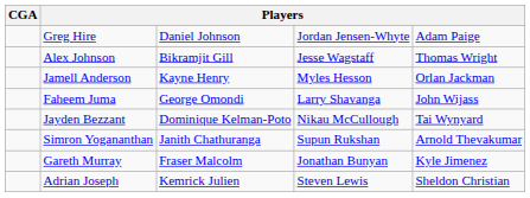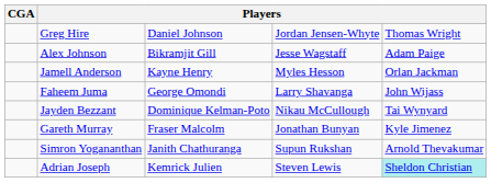 <table class="wikitable sortable">
 <tr>
 <th>CGA</th>
 <th colspan=4>Players</th>
 </tr>
 <tr>
 <td></td>
 <td><a href='#'>Greg Hire</a></td>
 <td><a href='#'>Daniel Johnson</a></td>
 <td><a href='#'>Jordan Jensen-Whyte</a></td>
-<td><a href='#'>Adam Paige</a></td>
+<td><a href='#'>Thomas Wright</a></td>
 </tr>
 <tr>
 <td></td>
 <td><a href='#'>Alex Johnson</a></td>
 <td><a href='#'>Bikramjit Gill</a></td>
 <td><a href='#'>Jesse Wagstaff</a></td>
-<td><a href='#'>Thomas Wright</a></td>
+<td><a href='#'>Adam Paige</a></td>
 </tr>
 <tr>
 <td></td>
 <td><a href='#'>Jamell Anderson</a></td>
 <td><a href='#'>Kayne Henry</a></td>
 <td><a href='#'>Myles Hesson</a></td>
 <td><a href='#'>Orlan Jackman</a></td>
 </tr>
 <tr>
 <td></td>
 <td><a href='#'>Faheem Juma</a></td>
 <td><a href='#'>George Omondi</a></td>
 <td><a href='#'>Larry Shavanga</a></td>
 <td><a href='#'>John Wijass</a></td>
 </tr>
 <tr>
 <td></td>
 <td><a href='#'>Jayden Bezzant</a></td>
 <td><a href='#'>Dominique Kelman-Poto</a></td>
 <td><a href='#'>Nikau McCullough</a></td>
 <td><a href='#'>Tai Wynyard</a></td>
 </tr>
 <tr>
 <td></td>
+<td><a href='#'>Gareth Murray</a></td>
+<td><a href='#'>Fraser Malcolm</a></td>
+<td><a href='#'>Jonathan Bunyan</a></td>
+<td><a href='#'>Kyle Jimenez</a></td>
+</tr>
+<tr>
+<td></td>
 <td><a href='#'>Simron Yogananthan</a></td>
 <td><a href='#'>Janith Chathuranga</a></td>
 <td><a href='#'>Supun Rukshan</a></td>
 <td><a href='#'>Arnold Thevakumar</a></td>
 </tr>
 <tr>
 <td></td>
-<td><a href='#'>Gareth Murray</a></td>
-<td><a href='#'>Fraser Malcolm</a></td>
-<td><a href='#'>Jonathan Bunyan</a></td>
-<td><a href='#'>Kyle Jimenez</a></td>
-</tr>
-<tr>
-<td></td>
 <td><a href='#'>Adrian Joseph</a></td>
 <td><a href='#'>Kemrick Julien</a></td>
 <td><a href='#'>Steven Lewis</a></td>
-<td><a href='#'>Sheldon Christian</a></td>
+<td style="background: paleturquoise;"><a href='#'>Sheldon Christian</a></td>
 </tr>
 </table>
